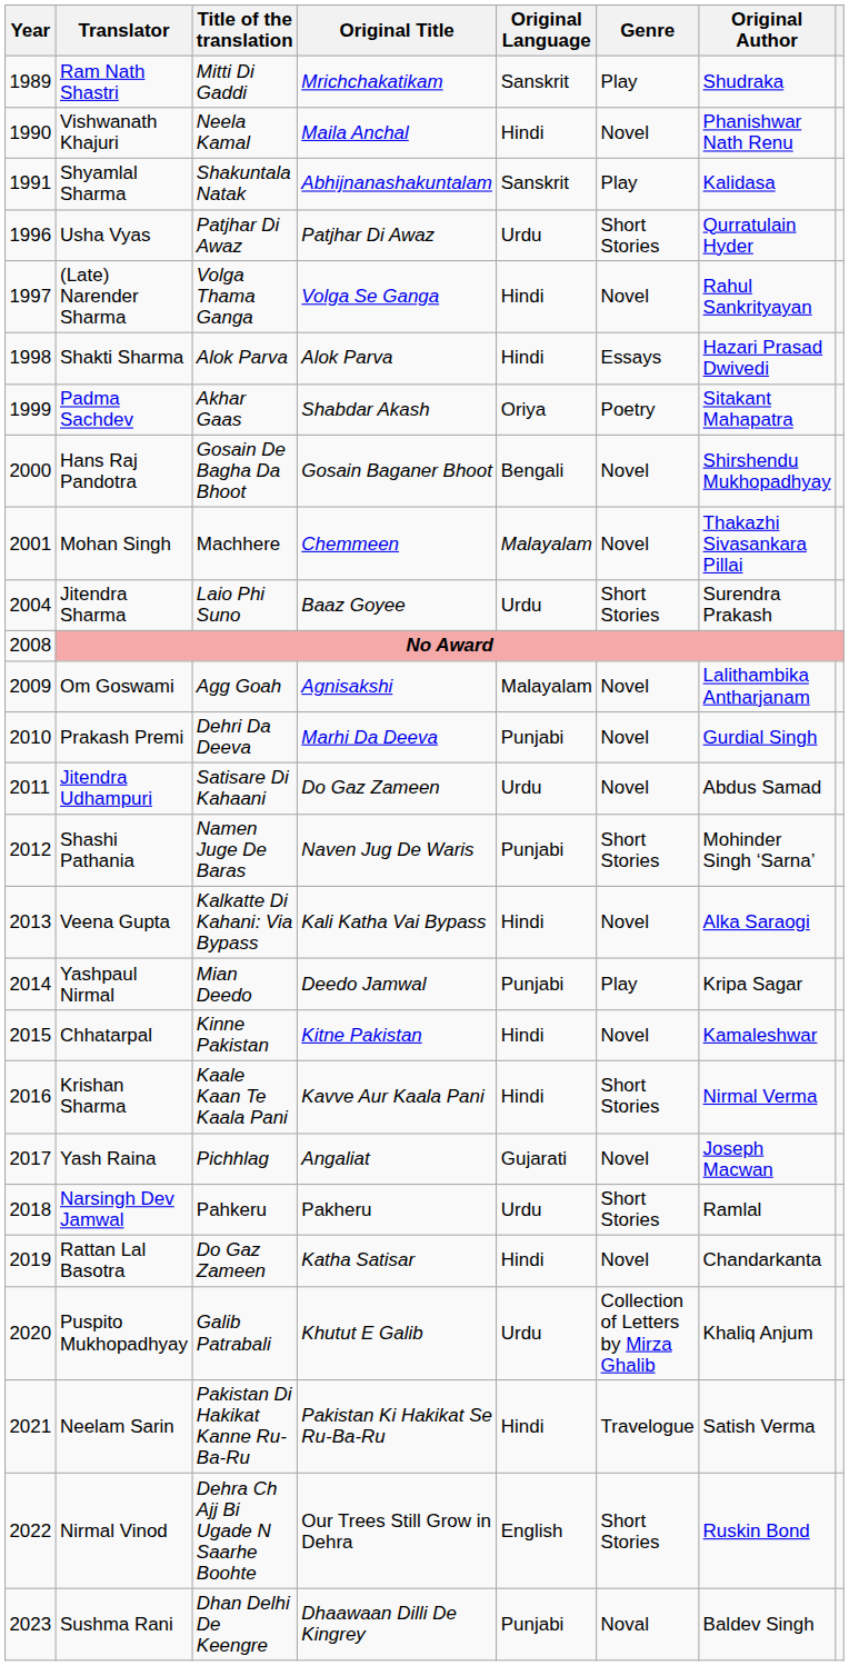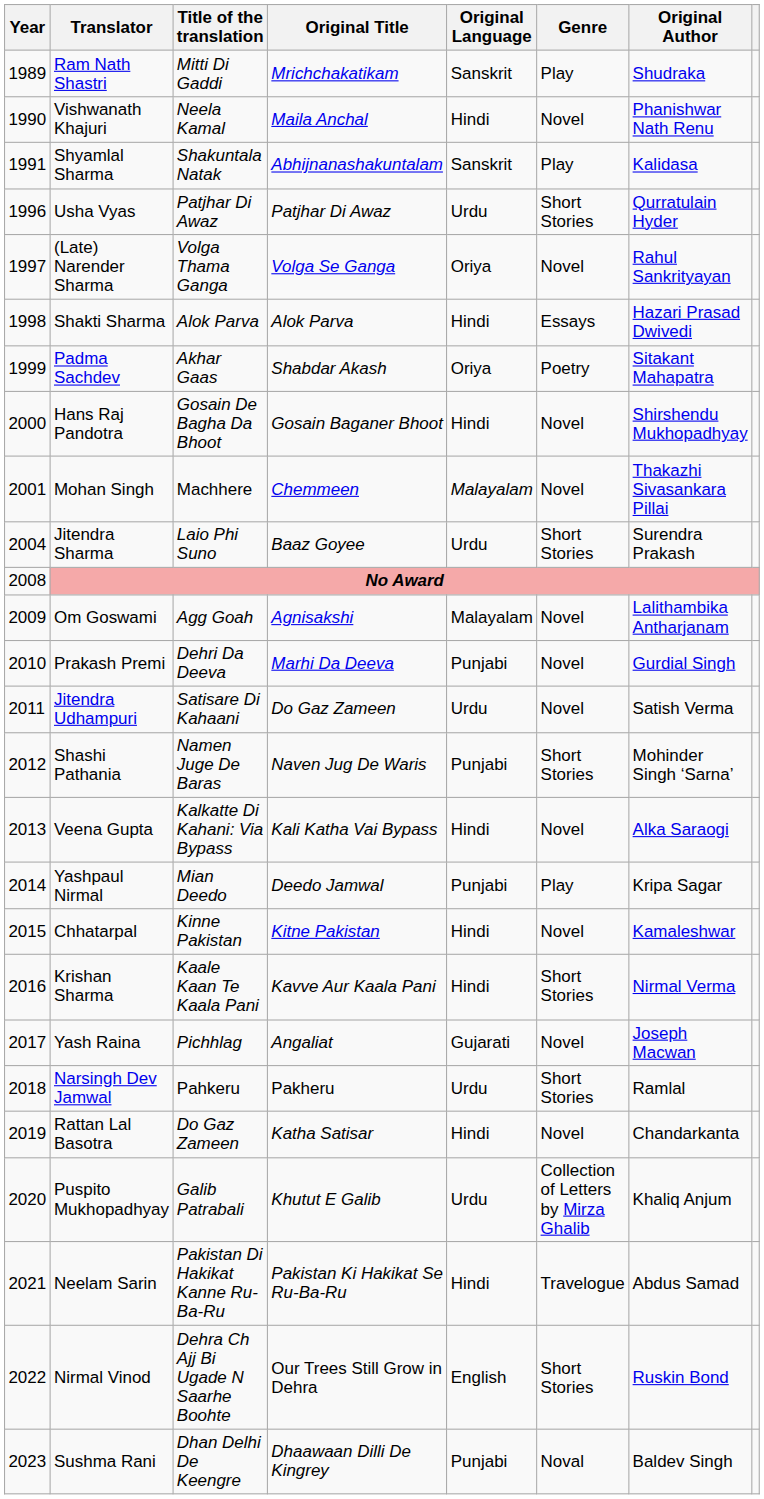 <table class="wikitable sortable">
 <tr>
 <th>Year</th>
 <th>Translator</th>
 <th>Title of the translation</th>
 <th>Original Title</th>
 <th>Original Language</th>
 <th>Genre</th>
 <th>Original Author</th>
 <th class=unsortable></th>
 </tr>
 <tr>
 <td>1989</td>
 <td><a href='#'>Ram Nath Shastri</a></td>
 <td><em>Mitti Di Gaddi</em></td>
 <td><em><a href='#'>Mrichchakatikam</a></em></td>
 <td>Sanskrit</td>
 <td>Play</td>
 <td><a href='#'>Shudraka</a></td>
 <td></td>
 </tr>
 <tr>
 <td>1990</td>
 <td>Vishwanath Khajuri</td>
 <td><em>Neela Kamal</em></td>
 <td><em><a href='#'>Maila Anchal</a></em></td>
 <td>Hindi</td>
 <td>Novel</td>
 <td><a href='#'>Phanishwar Nath Renu</a></td>
 <td></td>
 </tr>
 <tr>
 <td>1991</td>
 <td>Shyamlal Sharma</td>
 <td><em>Shakuntala Natak</em></td>
 <td><em><a href='#'>Abhijnanashakuntalam</a></em></td>
 <td>Sanskrit</td>
 <td>Play</td>
 <td><a href='#'>Kalidasa</a></td>
 <td></td>
 </tr>
 <tr>
 <td>1996</td>
 <td>Usha Vyas</td>
 <td><em>Patjhar Di Awaz</em></td>
 <td><em>Patjhar Di Awaz</em></td>
 <td>Urdu</td>
 <td>Short Stories</td>
 <td><a href='#'>Qurratulain Hyder</a></td>
 <td></td>
 </tr>
 <tr>
 <td>1997</td>
 <td>(Late) Narender Sharma</td>
 <td><em>Volga Thama Ganga</em></td>
 <td><em><a href='#'>Volga Se Ganga</a></em></td>
-<td>Hindi</td>
+<td>Oriya</td>
 <td>Novel</td>
 <td><a href='#'>Rahul Sankrityayan</a></td>
 <td></td>
 </tr>
 <tr>
 <td>1998</td>
 <td>Shakti Sharma</td>
 <td><em>Alok Parva</em></td>
 <td><em>Alok Parva</em></td>
 <td>Hindi</td>
 <td>Essays</td>
 <td><a href='#'>Hazari Prasad Dwivedi</a></td>
 <td></td>
 </tr>
 <tr>
 <td>1999</td>
 <td><a href='#'>Padma Sachdev</a></td>
 <td><em>Akhar Gaas</em></td>
 <td><em>Shabdar Akash</em></td>
 <td>Oriya</td>
 <td>Poetry</td>
 <td><a href='#'>Sitakant Mahapatra</a></td>
 <td></td>
 </tr>
 <tr>
 <td>2000</td>
 <td>Hans Raj Pandotra</td>
 <td><em>Gosain De Bagha Da Bhoot</em></td>
 <td><em>Gosain Baganer Bhoot</em></td>
-<td>Bengali</td>
+<td>Hindi</td>
 <td>Novel</td>
 <td><a href='#'>Shirshendu Mukhopadhyay</a></td>
 <td></td>
 </tr>
 <tr>
 <td>2001</td>
 <td>Mohan Singh</td>
 <td>Machhere</td>
 <td><em><a href='#'>Chemmeen</a></em></td>
 <td><em>Malayalam</em></td>
 <td>Novel</td>
 <td><a href='#'>Thakazhi Sivasankara Pillai</a></td>
 <td></td>
 </tr>
 <tr>
 <td>2004</td>
 <td>Jitendra Sharma</td>
 <td><em>Laio Phi Suno</em></td>
 <td><em>Baaz Goyee</em></td>
 <td>Urdu</td>
 <td>Short Stories</td>
 <td>Surendra Prakash</td>
 <td></td>
 </tr>
 <tr>
 <td>2008</td>
 <td style="background:#f5a9a9; text-align:center;" colspan=7><strong><em>No Award</em></strong></td>
 </tr>
 <tr>
 <td>2009</td>
 <td>Om Goswami</td>
 <td><em>Agg Goah</em></td>
 <td><em><a href='#'>Agnisakshi</a></em></td>
 <td>Malayalam</td>
 <td>Novel</td>
 <td><a href='#'>Lalithambika Antharjanam</a></td>
 <td></td>
 </tr>
 <tr>
 <td>2010</td>
 <td>Prakash Premi</td>
 <td><em>Dehri Da Deeva</em></td>
 <td><em><a href='#'>Marhi Da Deeva</a></em></td>
 <td>Punjabi</td>
 <td>Novel</td>
 <td><a href='#'>Gurdial Singh</a></td>
 <td></td>
 </tr>
 <tr>
 <td>2011</td>
 <td><a href='#'>Jitendra Udhampuri</a></td>
 <td><em>Satisare Di Kahaani</em></td>
 <td><em>Do Gaz Zameen</em></td>
 <td>Urdu</td>
 <td>Novel</td>
-<td>Abdus Samad</td>
+<td>Satish Verma</td>
 <td></td>
 </tr>
 <tr>
 <td>2012</td>
 <td>Shashi Pathania</td>
 <td><em>Namen Juge De Baras</em></td>
 <td><em>Naven Jug De Waris</em></td>
 <td>Punjabi</td>
 <td>Short Stories</td>
 <td>Mohinder Singh ‘Sarna’</td>
 <td></td>
 </tr>
 <tr>
 <td>2013</td>
 <td>Veena Gupta</td>
 <td><em>Kalkatte Di Kahani: Via Bypass</em></td>
 <td><em>Kali Katha Vai Bypass</em></td>
 <td>Hindi</td>
 <td>Novel</td>
 <td><a href='#'>Alka Saraogi</a></td>
 <td></td>
 </tr>
 <tr>
 <td>2014</td>
 <td>Yashpaul Nirmal</td>
 <td><em>Mian Deedo</em></td>
 <td><em>Deedo Jamwal</em></td>
 <td>Punjabi</td>
 <td>Play</td>
 <td>Kripa Sagar</td>
 <td></td>
 </tr>
 <tr>
 <td>2015</td>
 <td>Chhatarpal</td>
 <td><em>Kinne Pakistan</em></td>
 <td><em><a href='#'>Kitne Pakistan</a></em></td>
 <td>Hindi</td>
 <td>Novel</td>
 <td><a href='#'>Kamaleshwar</a></td>
 <td></td>
 </tr>
 <tr>
 <td>2016</td>
 <td>Krishan Sharma</td>
 <td><em>Kaale Kaan Te Kaala Pani</em></td>
 <td><em>Kavve Aur Kaala Pani</em></td>
 <td>Hindi</td>
 <td>Short Stories</td>
 <td><a href='#'>Nirmal Verma</a></td>
 <td></td>
 </tr>
 <tr>
 <td>2017</td>
 <td>Yash Raina</td>
 <td><em>Pichhlag</em></td>
 <td><em>Angaliat</em></td>
 <td>Gujarati</td>
 <td>Novel</td>
 <td><a href='#'>Joseph Macwan</a></td>
 <td></td>
 </tr>
 <tr>
 <td>2018</td>
 <td><a href='#'>Narsingh Dev Jamwal</a></td>
 <td>Pahkeru</td>
 <td>Pakheru</td>
 <td>Urdu</td>
 <td>Short Stories</td>
 <td>Ramlal</td>
 <td></td>
 </tr>
 <tr>
 <td>2019</td>
 <td>Rattan Lal Basotra</td>
 <td><em>Do Gaz Zameen</em></td>
 <td><em>Katha Satisar</em></td>
 <td>Hindi</td>
 <td>Novel</td>
 <td>Chandarkanta</td>
 <td></td>
 </tr>
 <tr>
 <td>2020</td>
 <td>Puspito Mukhopadhyay</td>
 <td><em>Galib Patrabali</em></td>
 <td><em>Khutut E Galib</em></td>
 <td>Urdu</td>
 <td>Collection of Letters by <a href='#'>Mirza Ghalib</a></td>
 <td>Khaliq Anjum</td>
 <td></td>
 </tr>
 <tr>
 <td>2021</td>
 <td>Neelam Sarin</td>
 <td><em>Pakistan Di Hakikat Kanne Ru-Ba-Ru</em></td>
 <td><em>Pakistan Ki Hakikat Se Ru-Ba-Ru</em></td>
 <td>Hindi</td>
 <td>Travelogue</td>
-<td>Satish Verma</td>
+<td>Abdus Samad</td>
 <td></td>
 </tr>
 <tr>
 <td>2022</td>
 <td>Nirmal Vinod</td>
 <td><em>Dehra Ch Ajj Bi Ugade N Saarhe Boohte</em></td>
 <td>Our Trees Still Grow in Dehra</td>
 <td>English</td>
 <td>Short Stories</td>
 <td><a href='#'>Ruskin Bond</a></td>
 <td></td>
 </tr>
 <tr>
 <td>2023</td>
 <td>Sushma Rani</td>
 <td><em>Dhan Delhi De Keengre</em></td>
 <td><em>Dhaawaan Dilli De Kingrey</em></td>
 <td>Punjabi</td>
 <td>Noval</td>
 <td>Baldev Singh</td>
 <td></td>
 </tr>
 </table>
